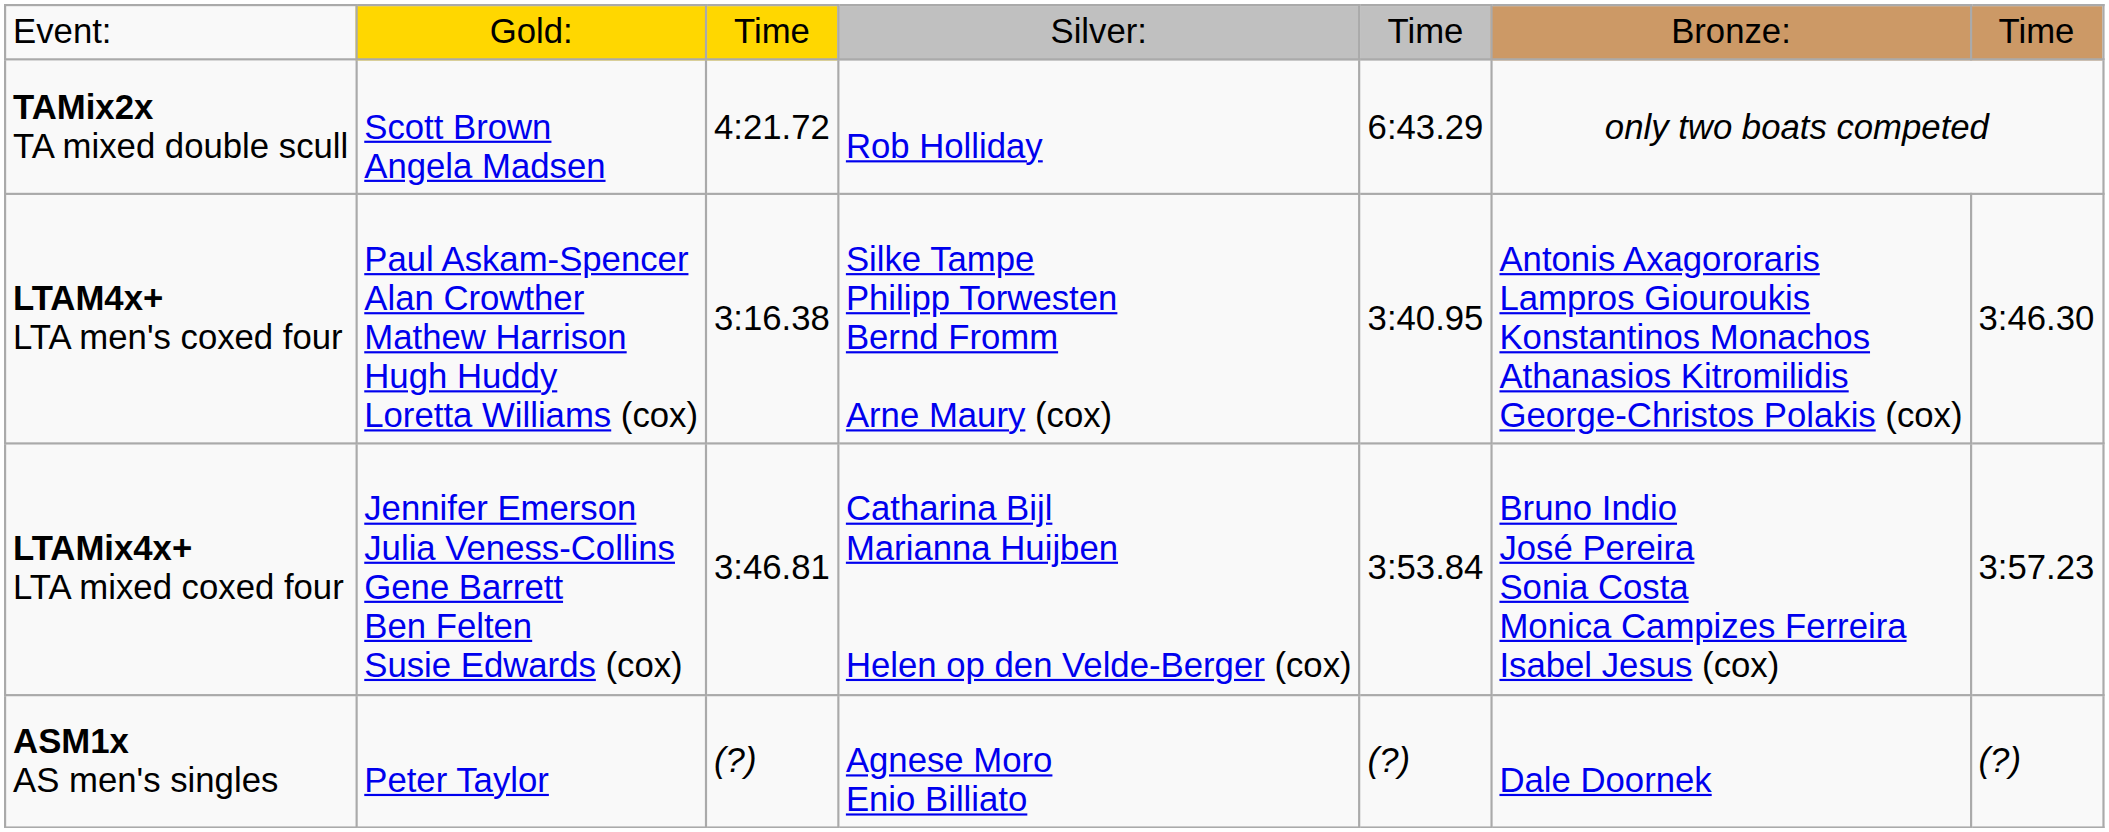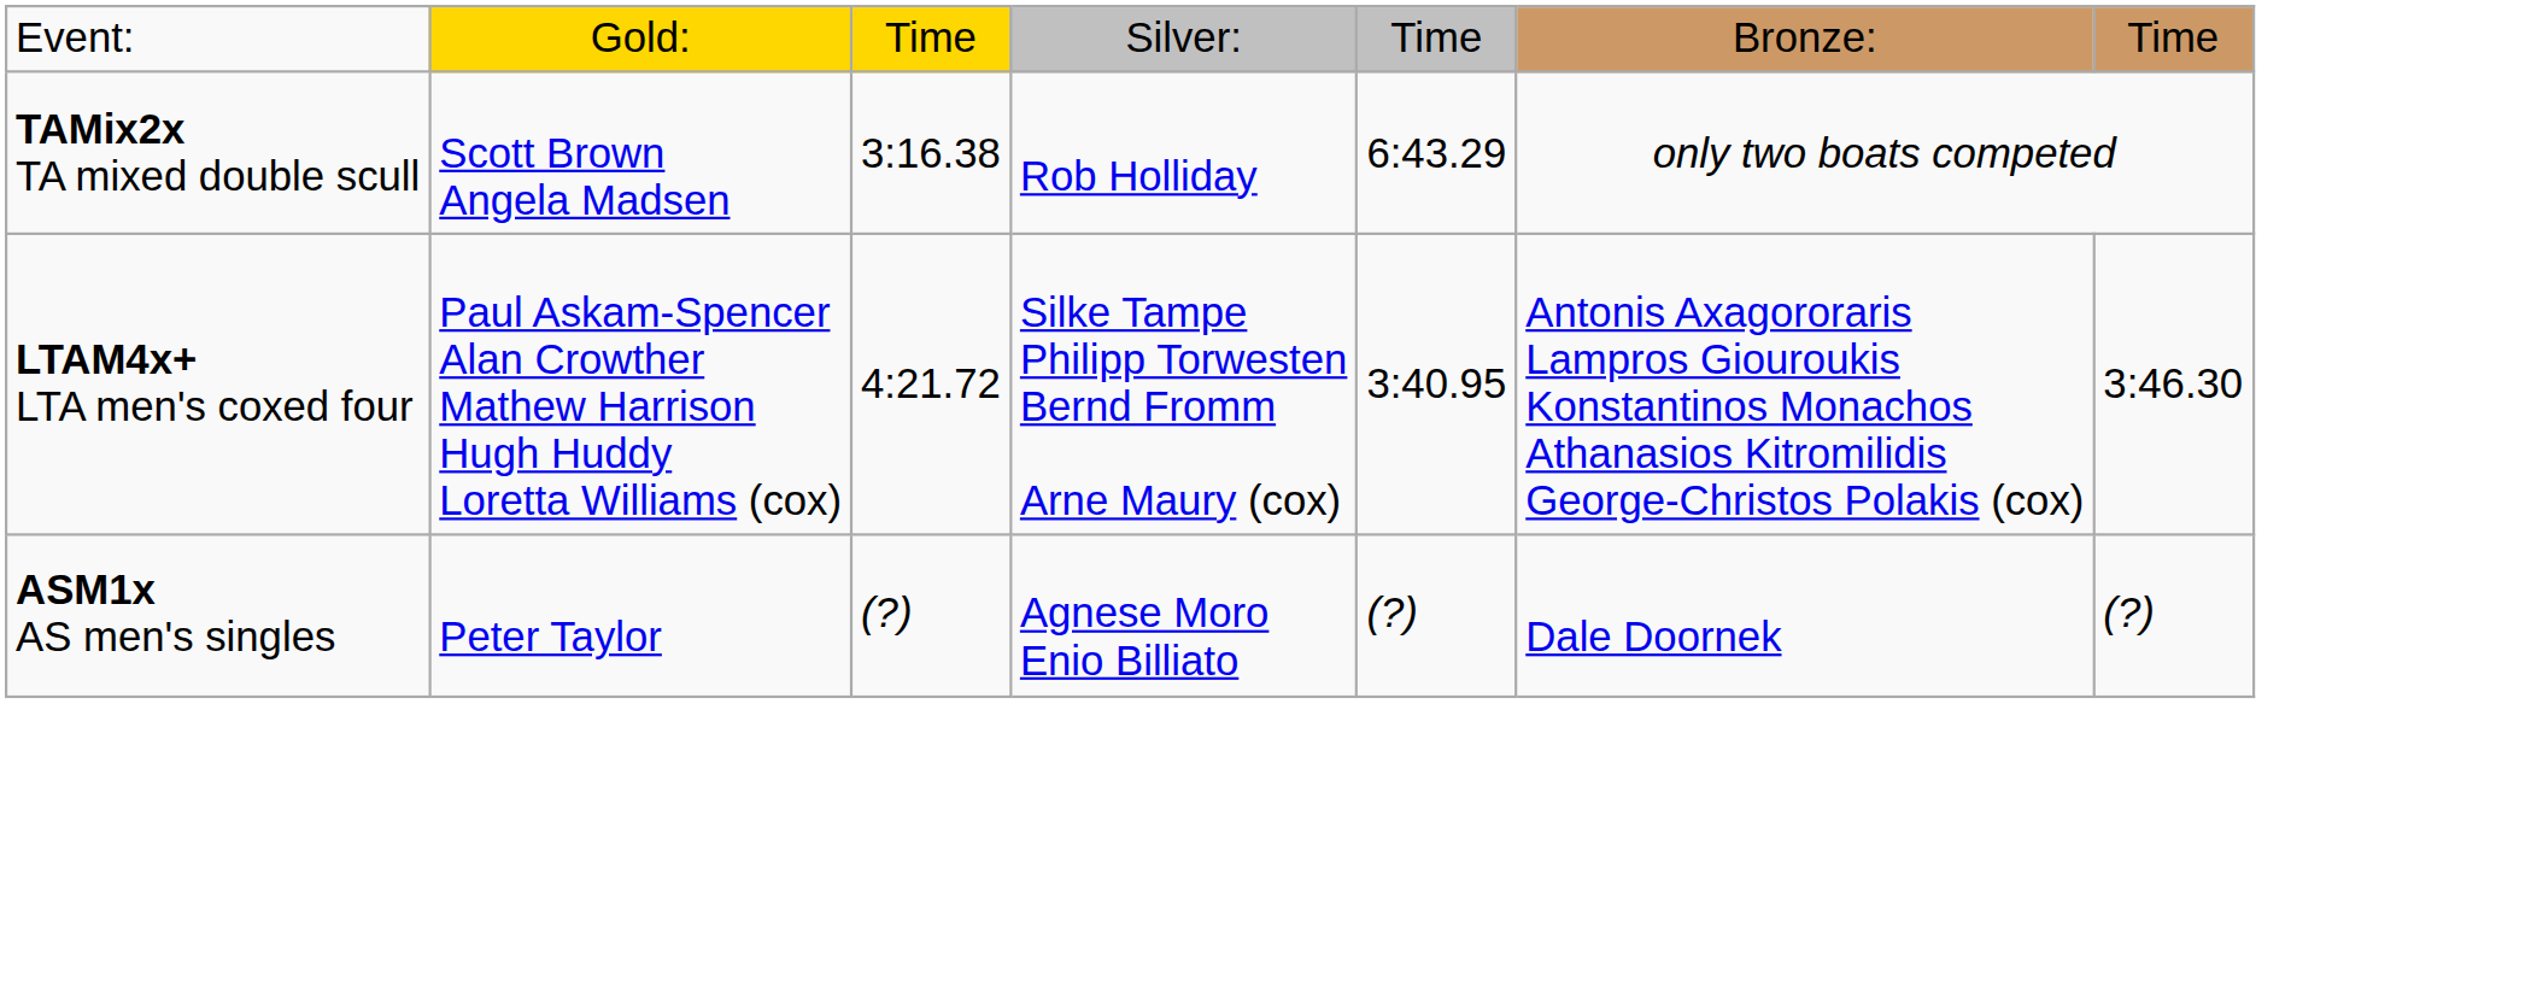 <table class="wikitable">
 <tr>
 <td>Event:</td>
 <td style="text-align:center;background-color:gold;">Gold:</td>
 <td style="text-align:center;background-color:gold;">Time</td>
 <td style="text-align:center;background-color:silver;">Silver:</td>
 <td style="text-align:center;background-color:silver;">Time</td>
 <td style="text-align:center;background-color:#CC9966;">Bronze:</td>
 <td style="text-align:center;background-color:#CC9966;">Time</td>
 </tr>
 <tr>
 <td><strong>TAMix2x</strong><br>TA mixed double scull</td>
 <td><strong></strong><br> <a href='#'>Scott Brown</a><br> <a href='#'>Angela Madsen</a></td>
-<td>4:21.72</td>
+<td>3:16.38</td>
 <td><strong></strong><br> <a href='#'>Rob Holliday</a></td>
 <td>6:43.29</td>
 <td colspan="2" style="text-align:center;"><em>only two boats competed</em></td>
 </tr>
 <tr>
 <td><strong>LTAM4x+</strong><br>LTA men's coxed four</td>
 <td><strong></strong><br> <a href='#'>Paul Askam-Spencer</a><br> <a href='#'>Alan Crowther</a><br> <a href='#'>Mathew Harrison</a><br> <a href='#'>Hugh Huddy</a><br> <a href='#'>Loretta Williams</a> (cox)</td>
-<td>3:16.38</td>
+<td>4:21.72</td>
 <td><strong></strong><br> <a href='#'>Silke Tampe</a><br> <a href='#'>Philipp Torwesten</a><br> <a href='#'>Bernd Fromm</a><br> <br> <a href='#'>Arne Maury</a> (cox)</td>
 <td>3:40.95</td>
 <td><strong></strong><br> <a href='#'>Antonis Axagororaris</a><br> <a href='#'>Lampros Giouroukis</a><br> <a href='#'>Konstantinos Monachos</a><br> <a href='#'>Athanasios Kitromilidis</a><br> <a href='#'>George-Christos Polakis</a> (cox)</td>
 <td>3:46.30</td>
-</tr>
-<tr>
-<td><strong>LTAMix4x+</strong><br>LTA mixed coxed four</td>
-<td><strong></strong><br> <a href='#'>Jennifer Emerson</a><br> <a href='#'>Julia Veness-Collins</a><br> <a href='#'>Gene Barrett</a><br> <a href='#'>Ben Felten</a><br> <a href='#'>Susie Edwards</a> (cox)</td>
-<td>3:46.81</td>
-<td><strong></strong><br> <a href='#'>Catharina Bijl</a><br> <a href='#'>Marianna Huijben</a><br> <br> <br> <a href='#'>Helen op den Velde-Berger</a> (cox)</td>
-<td>3:53.84</td>
-<td><strong></strong><br> <a href='#'>Bruno Indio</a><br> <a href='#'>José Pereira</a><br> <a href='#'>Sonia Costa</a><br> <a href='#'>Monica Campizes Ferreira</a><br> <a href='#'>Isabel Jesus</a> (cox)</td>
-<td>3:57.23</td>
 </tr>
 <tr>
 <td><strong>ASM1x</strong><br>AS men's singles</td>
 <td><strong></strong><br> <a href='#'>Peter Taylor</a></td>
 <td><em>(?)</em></td>
 <td><strong></strong><br> <a href='#'>Agnese Moro</a><br> <a href='#'>Enio Billiato</a></td>
 <td><em>(?)</em></td>
 <td><strong></strong><br> <a href='#'>Dale Doornek</a></td>
 <td><em>(?)</em></td>
 </tr>
 </table>
